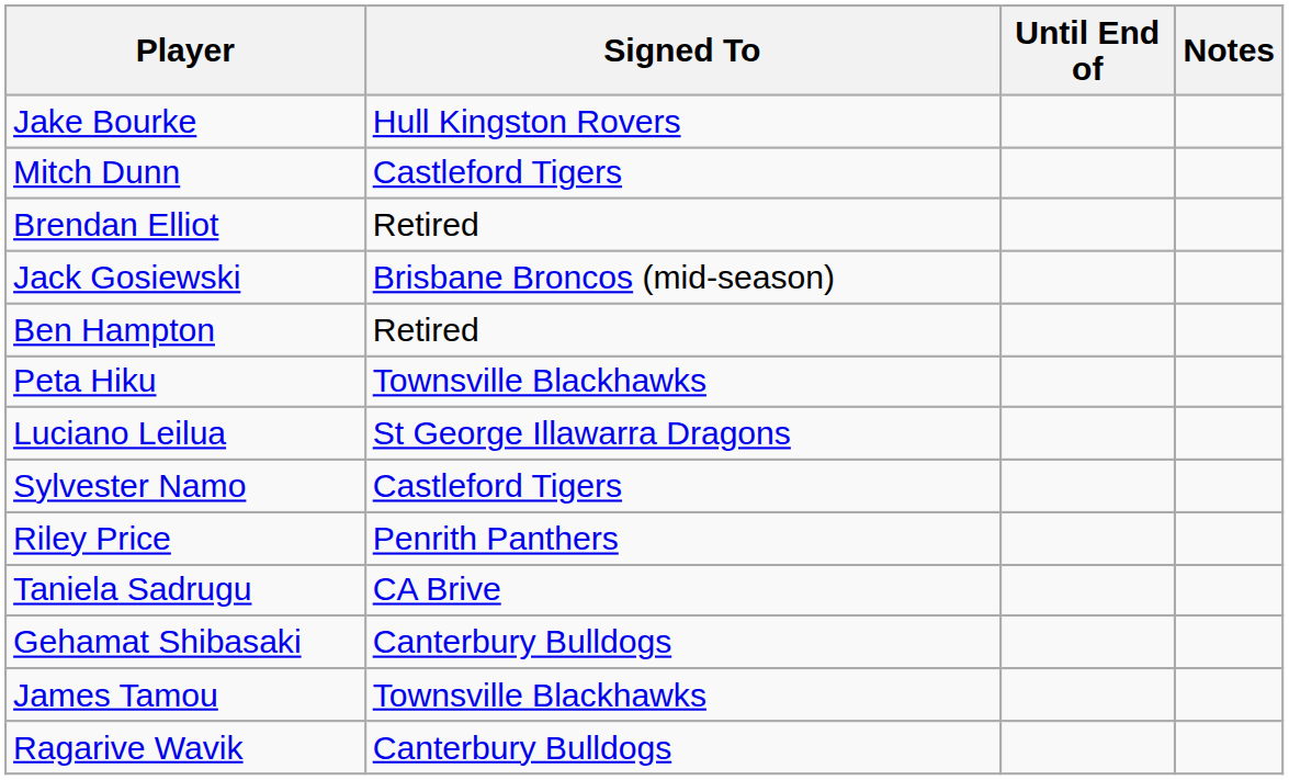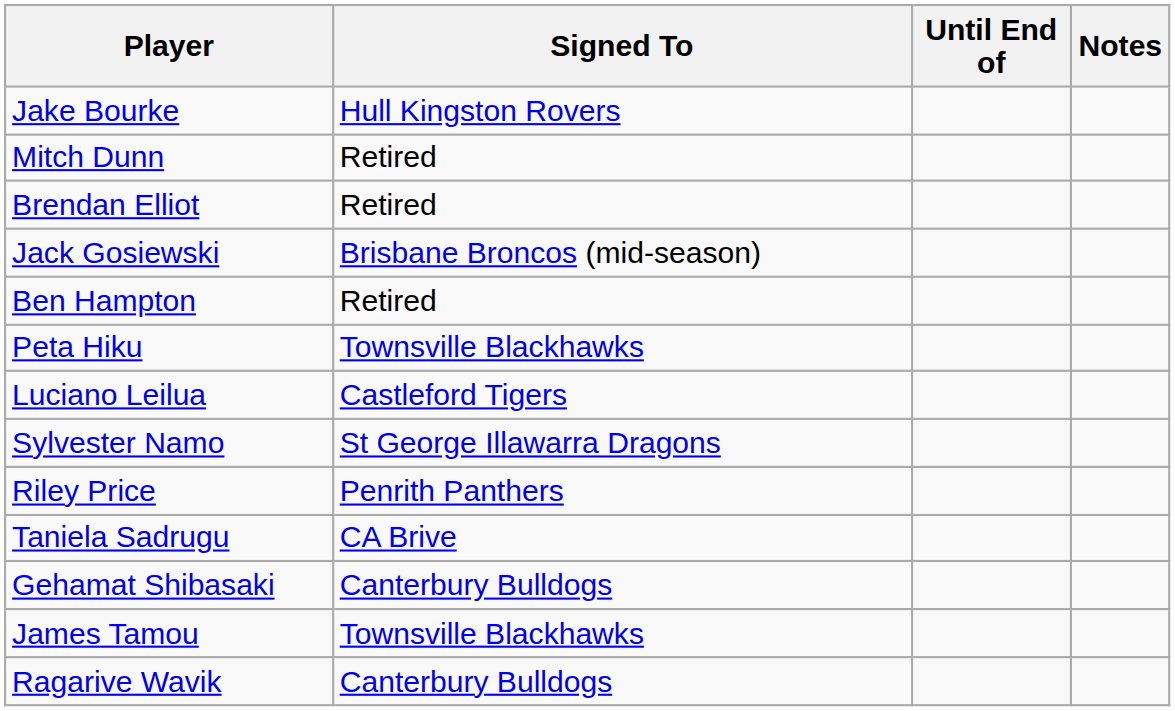 <table class="wikitable" style="font-size:90%">
 <tr bgcolor="#efefef">
 <th width="150">Player</th>
 <th width="270">Signed To</th>
 <th width="70">Until End of</th>
 <th width="40">Notes</th>
 </tr>
 <tr>
 <td><a href='#'>Jake Bourke</a></td>
 <td> <a href='#'>Hull Kingston Rovers</a></td>
 <td></td>
 <td></td>
 </tr>
 <tr>
 <td><a href='#'>Mitch Dunn</a></td>
-<td> <a href='#'>Castleford Tigers</a></td>
+<td>Retired</td>
 <td></td>
 <td></td>
 </tr>
 <tr>
 <td><a href='#'>Brendan Elliot</a></td>
 <td>Retired</td>
 <td></td>
 <td></td>
 </tr>
 <tr>
 <td><a href='#'>Jack Gosiewski</a></td>
 <td> <a href='#'>Brisbane Broncos</a> (mid-season)</td>
 <td></td>
 <td></td>
 </tr>
 <tr>
 <td><a href='#'>Ben Hampton</a></td>
 <td>Retired</td>
 <td></td>
 <td></td>
 </tr>
 <tr>
 <td><a href='#'>Peta Hiku</a></td>
 <td> <a href='#'>Townsville Blackhawks</a></td>
 <td></td>
 <td></td>
 </tr>
 <tr>
 <td><a href='#'>Luciano Leilua</a></td>
-<td> <a href='#'>St George Illawarra Dragons</a></td>
+<td> <a href='#'>Castleford Tigers</a></td>
 <td></td>
 <td></td>
 </tr>
 <tr>
 <td><a href='#'>Sylvester Namo</a></td>
-<td> <a href='#'>Castleford Tigers</a></td>
+<td> <a href='#'>St George Illawarra Dragons</a></td>
 <td></td>
 <td></td>
 </tr>
 <tr>
 <td><a href='#'>Riley Price</a></td>
 <td> <a href='#'>Penrith Panthers</a></td>
 <td></td>
 <td></td>
 </tr>
 <tr>
 <td><a href='#'>Taniela Sadrugu</a></td>
 <td> <a href='#'>CA Brive</a></td>
 <td></td>
 <td></td>
 </tr>
 <tr>
 <td><a href='#'>Gehamat Shibasaki</a></td>
 <td> <a href='#'>Canterbury Bulldogs</a></td>
 <td></td>
 <td></td>
 </tr>
 <tr>
 <td><a href='#'>James Tamou</a></td>
 <td> <a href='#'>Townsville Blackhawks</a></td>
 <td></td>
 <td></td>
 </tr>
 <tr>
 <td><a href='#'>Ragarive Wavik</a></td>
 <td> <a href='#'>Canterbury Bulldogs</a></td>
 <td></td>
 <td></td>
 </tr>
 </table>
